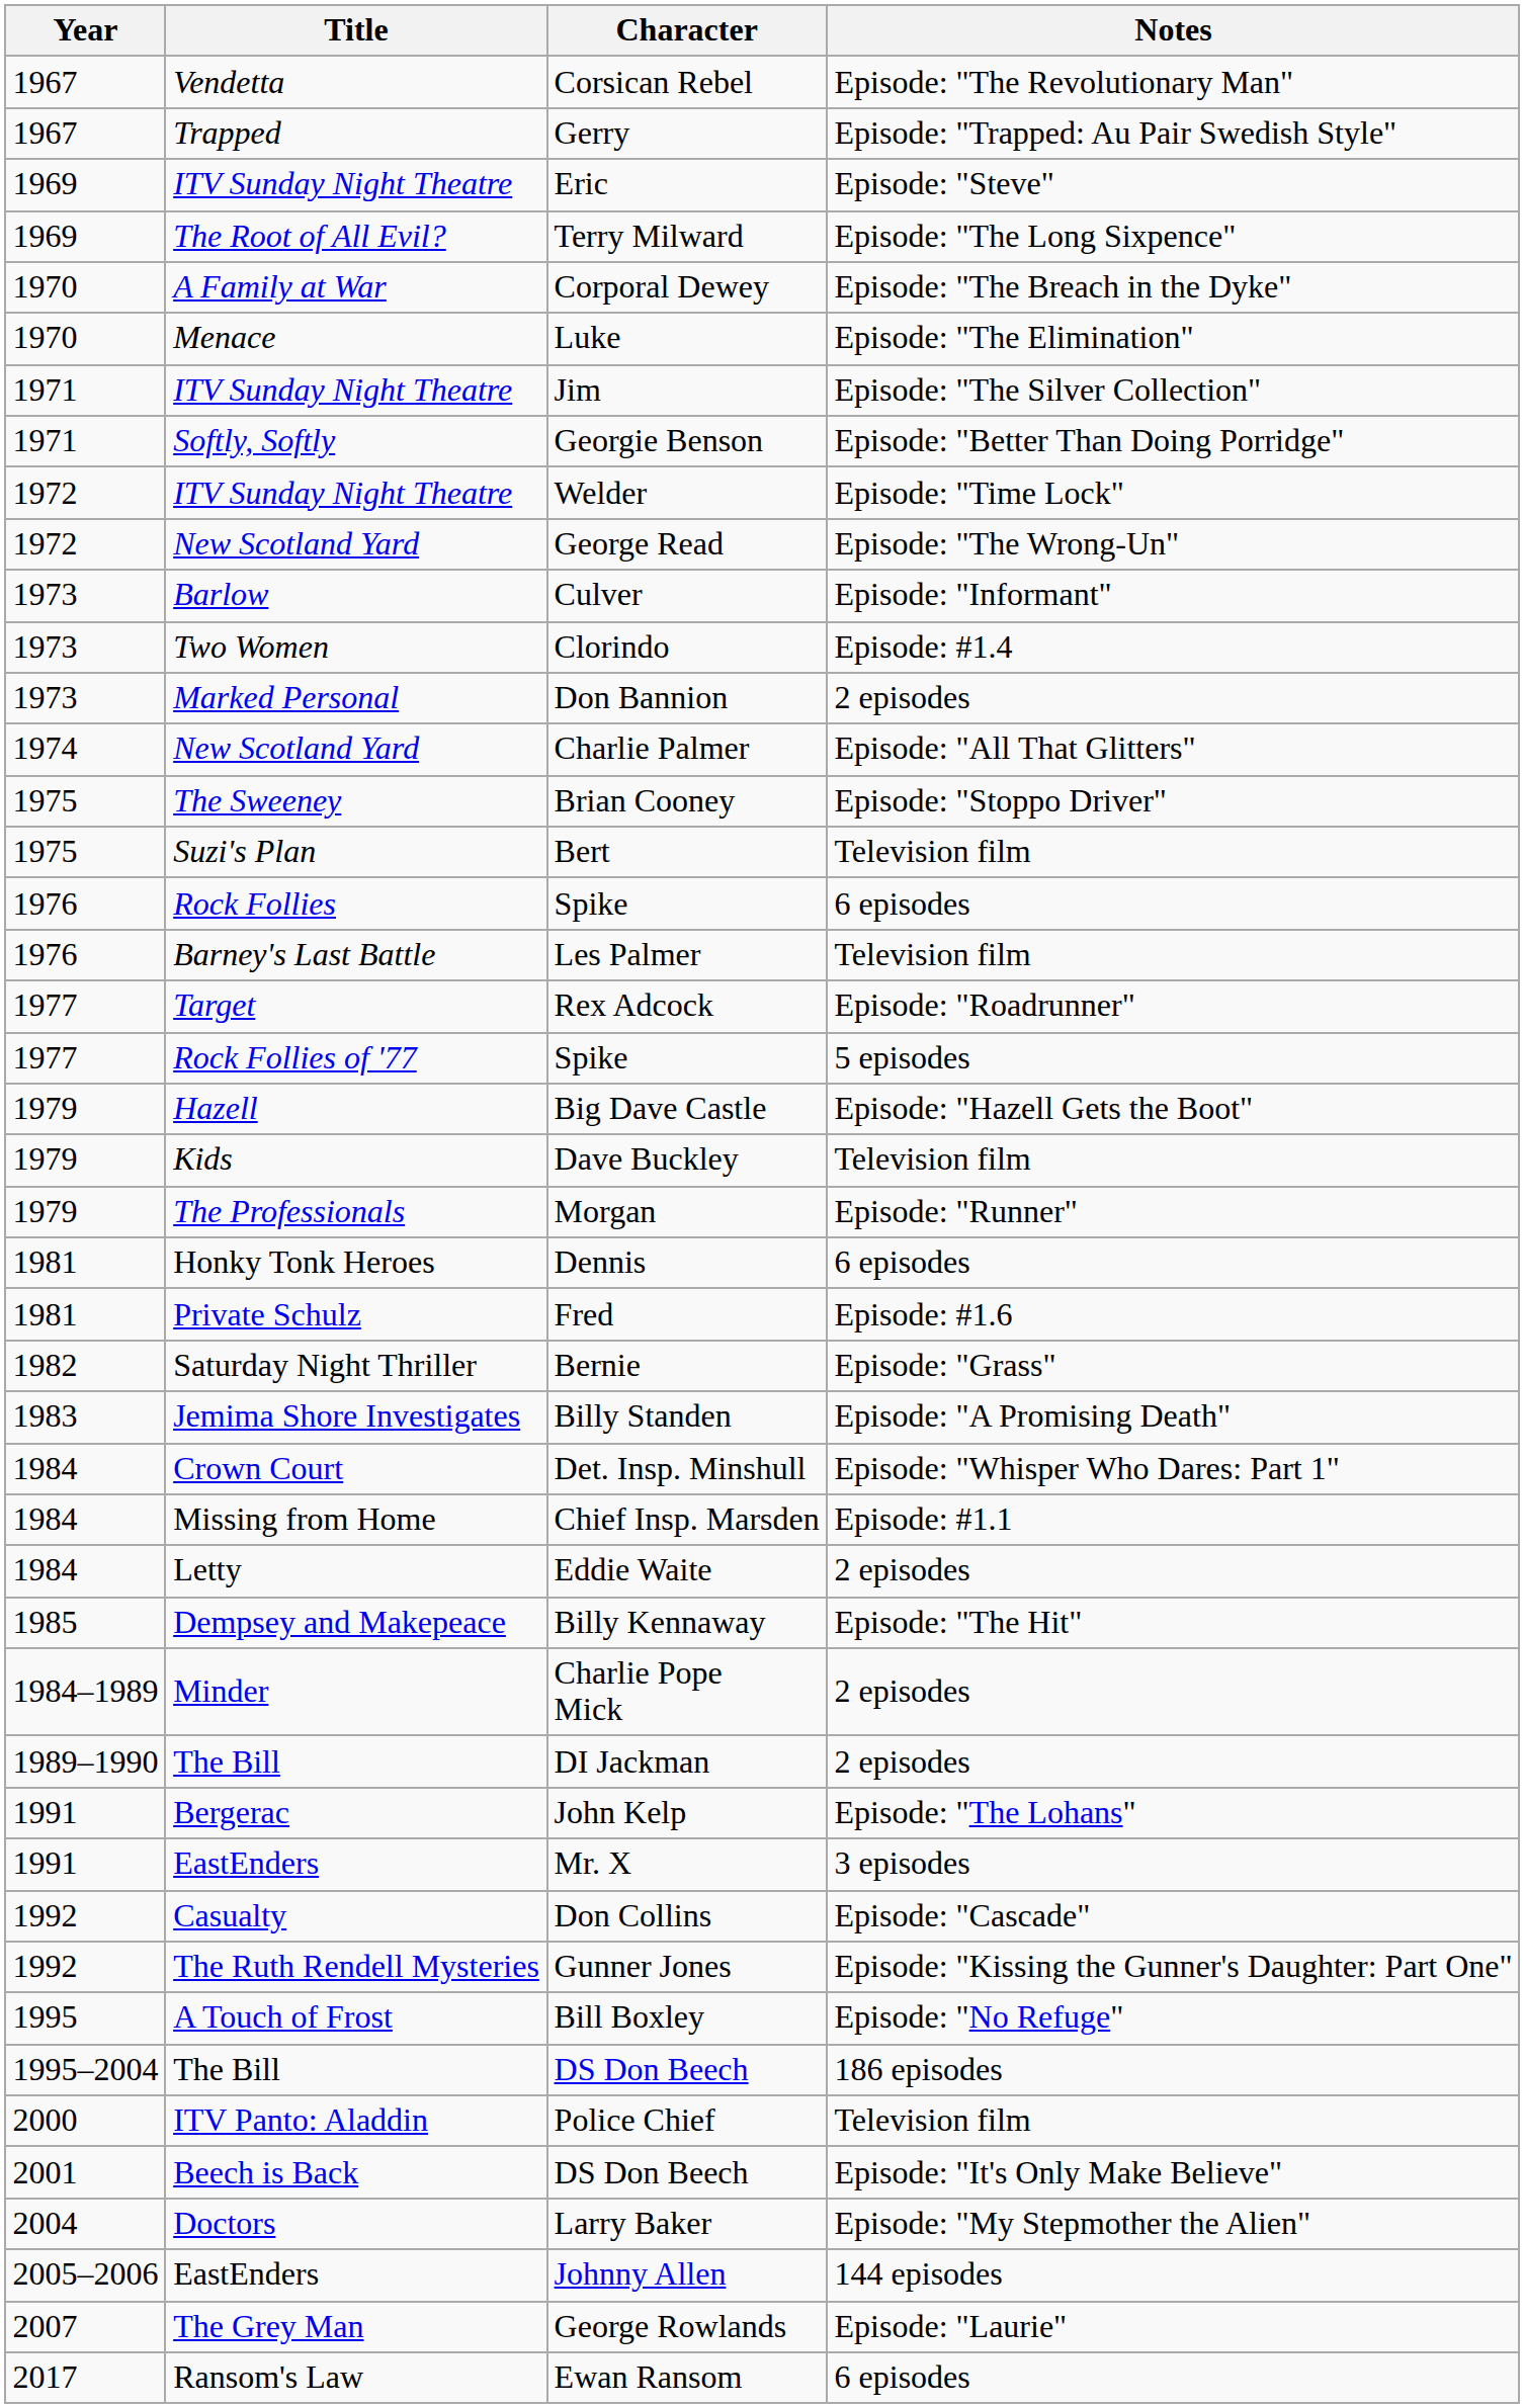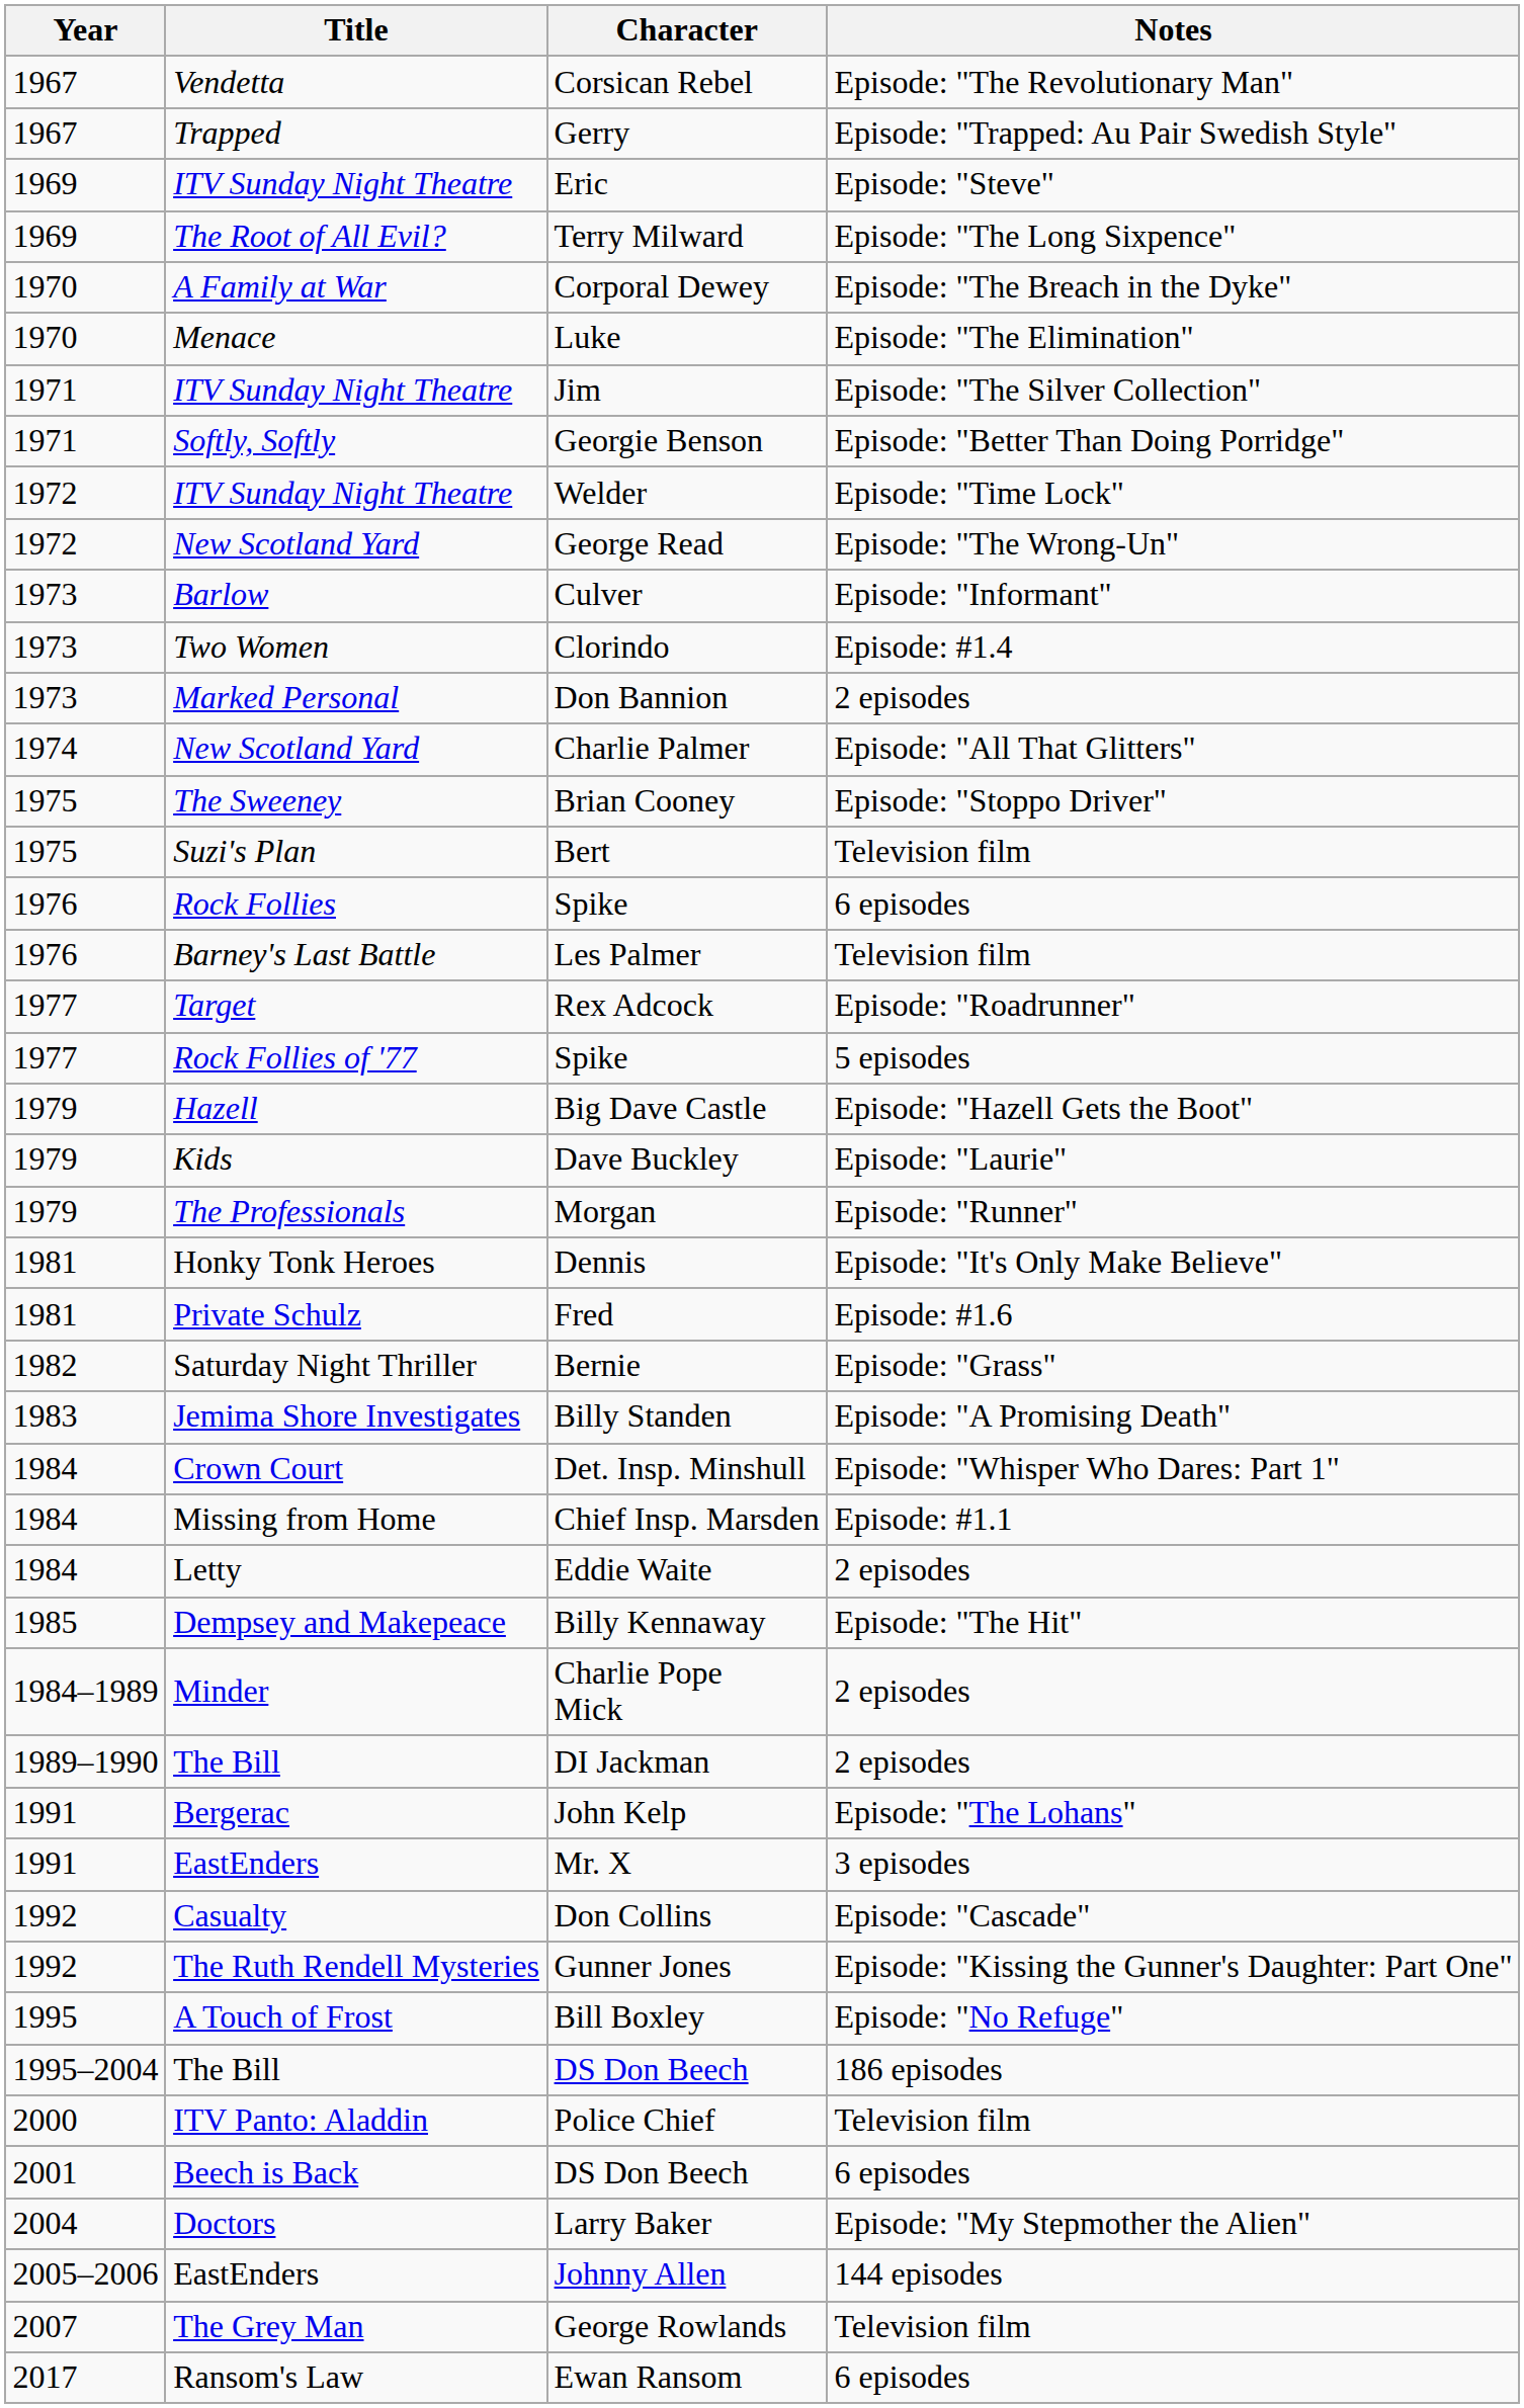 <table class="wikitable sortable">
 <tr>
 <th>Year</th>
 <th>Title</th>
 <th>Character</th>
 <th>Notes</th>
 </tr>
 <tr>
 <td>1967</td>
 <td><em>Vendetta</em></td>
 <td>Corsican Rebel</td>
 <td>Episode: "The Revolutionary Man"</td>
 </tr>
 <tr>
 <td>1967</td>
 <td><em>Trapped</em></td>
 <td>Gerry</td>
 <td>Episode: "Trapped: Au Pair Swedish Style"</td>
 </tr>
 <tr>
 <td>1969</td>
 <td><em><a href='#'>ITV Sunday Night Theatre</a></em></td>
 <td>Eric</td>
 <td>Episode: "Steve"</td>
 </tr>
 <tr>
 <td>1969</td>
 <td><em><a href='#'>The Root of All Evil?</a></em></td>
 <td>Terry Milward</td>
 <td>Episode: "The Long Sixpence"</td>
 </tr>
 <tr>
 <td>1970</td>
 <td><em><a href='#'>A Family at War</a></em></td>
 <td>Corporal Dewey</td>
 <td>Episode: "The Breach in the Dyke"</td>
 </tr>
 <tr>
 <td>1970</td>
 <td><em>Menace</em></td>
 <td>Luke</td>
 <td>Episode: "The Elimination"</td>
 </tr>
 <tr>
 <td>1971</td>
 <td><em><a href='#'>ITV Sunday Night Theatre</a></em></td>
 <td>Jim</td>
 <td>Episode: "The Silver Collection"</td>
 </tr>
 <tr>
 <td>1971</td>
 <td><em><a href='#'>Softly, Softly</a></em></td>
 <td>Georgie Benson</td>
 <td>Episode: "Better Than Doing Porridge"</td>
 </tr>
 <tr>
 <td>1972</td>
 <td><em><a href='#'>ITV Sunday Night Theatre</a></em></td>
 <td>Welder</td>
 <td>Episode: "Time Lock"</td>
 </tr>
 <tr>
 <td>1972</td>
 <td><em><a href='#'>New Scotland Yard</a></em></td>
 <td>George Read</td>
 <td>Episode: "The Wrong-Un"</td>
 </tr>
 <tr>
 <td>1973</td>
 <td><em><a href='#'>Barlow</a></em></td>
 <td>Culver</td>
 <td>Episode: "Informant"</td>
 </tr>
 <tr>
 <td>1973</td>
 <td><em>Two Women</em></td>
 <td>Clorindo</td>
 <td>Episode: #1.4</td>
 </tr>
 <tr>
 <td>1973</td>
 <td><em><a href='#'>Marked Personal</a></em></td>
 <td>Don Bannion</td>
 <td>2 episodes</td>
 </tr>
 <tr>
 <td>1974</td>
 <td><em><a href='#'>New Scotland Yard</a></em></td>
 <td>Charlie Palmer</td>
 <td>Episode: "All That Glitters"</td>
 </tr>
 <tr>
 <td>1975</td>
 <td><em><a href='#'>The Sweeney</a></em></td>
 <td>Brian Cooney</td>
 <td>Episode: "Stoppo Driver"</td>
 </tr>
 <tr>
 <td>1975</td>
 <td><em>Suzi's Plan</em></td>
 <td>Bert</td>
 <td>Television film</td>
 </tr>
 <tr>
 <td>1976</td>
 <td><em><a href='#'>Rock Follies</a></em></td>
 <td>Spike</td>
 <td>6 episodes</td>
 </tr>
 <tr>
 <td>1976</td>
 <td><em>Barney's Last Battle</em></td>
 <td>Les Palmer</td>
 <td>Television film</td>
 </tr>
 <tr>
 <td>1977</td>
 <td><em><a href='#'>Target</a></em></td>
 <td>Rex Adcock</td>
 <td>Episode: "Roadrunner"</td>
 </tr>
 <tr>
 <td>1977</td>
 <td><em><a href='#'>Rock Follies of '77</a></em></td>
 <td>Spike</td>
 <td>5 episodes</td>
 </tr>
 <tr>
 <td>1979</td>
 <td><em><a href='#'>Hazell</a></em></td>
 <td>Big Dave Castle</td>
 <td>Episode: "Hazell Gets the Boot"</td>
 </tr>
 <tr>
 <td>1979</td>
 <td><em>Kids</em></td>
 <td>Dave Buckley</td>
-<td>Television film</td>
+<td>Episode: "Laurie"</td>
 </tr>
 <tr>
 <td>1979</td>
 <td><em><a href='#'>The Professionals</a></td>
 <td>Morgan</td>
 <td>Episode: "Runner"</td>
 </tr>
 <tr>
 <td>1981</td>
 <td></em>Honky Tonk Heroes<em></td>
 <td>Dennis</td>
-<td>6 episodes</td>
+<td>Episode: "It's Only Make Believe"</td>
 </tr>
 <tr>
 <td>1981</td>
 <td></em><a href='#'>Private Schulz</a><em></td>
 <td>Fred</td>
 <td>Episode: #1.6</td>
 </tr>
 <tr>
 <td>1982</td>
 <td></em>Saturday Night Thriller<em></td>
 <td>Bernie</td>
 <td>Episode: "Grass"</td>
 </tr>
 <tr>
 <td>1983</td>
 <td></em><a href='#'>Jemima Shore Investigates</a><em></td>
 <td>Billy Standen</td>
 <td>Episode: "A Promising Death"</td>
 </tr>
 <tr>
 <td>1984</td>
 <td></em><a href='#'>Crown Court</a><em></td>
 <td>Det. Insp. Minshull</td>
 <td>Episode: "Whisper Who Dares: Part 1"</td>
 </tr>
 <tr>
 <td>1984</td>
 <td></em>Missing from Home<em></td>
 <td>Chief Insp. Marsden</td>
 <td>Episode: #1.1</td>
 </tr>
 <tr>
 <td>1984</td>
 <td></em>Letty<em></td>
 <td>Eddie Waite</td>
 <td>2 episodes</td>
 </tr>
 <tr>
 <td>1985</td>
 <td></em><a href='#'>Dempsey and Makepeace</a><em></td>
 <td>Billy Kennaway</td>
 <td>Episode: "The Hit"</td>
 </tr>
 <tr>
 <td>1984–1989</td>
 <td></em><a href='#'>Minder</a><em></td>
 <td>Charlie Pope<br>Mick</td>
 <td>2 episodes</td>
 </tr>
 <tr>
 <td>1989–1990</td>
 <td></em><a href='#'>The Bill</a><em></td>
 <td>DI Jackman</td>
 <td>2 episodes</td>
 </tr>
 <tr>
 <td>1991</td>
 <td></em><a href='#'>Bergerac</a><em></td>
 <td>John Kelp</td>
 <td>Episode: "<a href='#'>The Lohans</a>"</td>
 </tr>
 <tr>
 <td>1991</td>
 <td></em><a href='#'>EastEnders</a><em></td>
 <td>Mr. X</td>
 <td>3 episodes</td>
 </tr>
 <tr>
 <td>1992</td>
 <td></em><a href='#'>Casualty</a><em></td>
 <td>Don Collins</td>
 <td>Episode: "Cascade"</td>
 </tr>
 <tr>
 <td>1992</td>
 <td></em><a href='#'>The Ruth Rendell Mysteries</a><em></td>
 <td>Gunner Jones</td>
 <td>Episode: "Kissing the Gunner's Daughter: Part One"</td>
 </tr>
 <tr>
 <td>1995</td>
 <td></em><a href='#'>A Touch of Frost</a><em></td>
 <td>Bill Boxley</td>
 <td>Episode: "<a href='#'>No Refuge</a>"</td>
 </tr>
 <tr>
 <td>1995–2004</td>
 <td></em>The Bill<em></td>
 <td><a href='#'>DS Don Beech</a></td>
 <td>186 episodes</td>
 </tr>
 <tr>
 <td>2000</td>
 <td></em><a href='#'>ITV Panto: Aladdin</a><em></td>
 <td>Police Chief</td>
 <td>Television film</td>
 </tr>
 <tr>
 <td>2001</td>
 <td></em><a href='#'>Beech is Back</a><em></td>
 <td>DS Don Beech</td>
-<td>Episode: "It's Only Make Believe"</td>
+<td>6 episodes</td>
 </tr>
 <tr>
 <td>2004</td>
 <td></em><a href='#'>Doctors</a><em></td>
 <td>Larry Baker</td>
 <td>Episode: "My Stepmother the Alien"</td>
 </tr>
 <tr>
 <td>2005–2006</td>
 <td></em>EastEnders<em></td>
 <td><a href='#'>Johnny Allen</a></td>
 <td>144 episodes</td>
 </tr>
 <tr>
 <td>2007</td>
 <td></em><a href='#'>The Grey Man</a><em></td>
 <td>George Rowlands</td>
-<td>Episode: "Laurie"</td>
+<td>Television film</td>
 </tr>
 <tr>
 <td>2017</td>
 <td></em>Ransom's Law<em></td>
 <td>Ewan Ransom</td>
 <td>6 episodes</td>
 </tr>
 </table>
